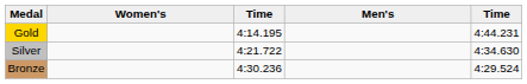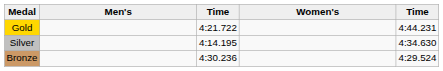 <table class="wikitable" style="text-align:center">
 <tr bgcolor="#efefef">
 <td><strong>Medal</strong></td>
+<td width="250"><strong>Men's</strong></td>
+<td><strong>Time</strong></td>
 <td width="250"><strong>Women's</strong></td>
-<td><strong>Time</strong></td>
-<td width="250"><strong>Men's</strong></td>
 <td><strong>Time</strong></td>
 </tr>
 <tr>
 <td bgcolor="gold">Gold</td>
 <td style="text-align:left"></td>
-<td>4:14.195</td>
+<td>4:21.722</td>
 <td style="text-align:left"></td>
 <td>4:44.231</td>
 </tr>
 <tr>
 <td bgcolor="silver">Silver</td>
 <td style="text-align:left"></td>
-<td>4:21.722</td>
+<td>4:14.195</td>
 <td style="text-align:left"></td>
 <td>4:34.630</td>
 </tr>
 <tr>
 <td bgcolor="CC9966">Bronze</td>
 <td style="text-align:left"></td>
 <td>4:30.236</td>
 <td style="text-align:left"></td>
 <td>4:29.524</td>
 </tr>
 </table>
